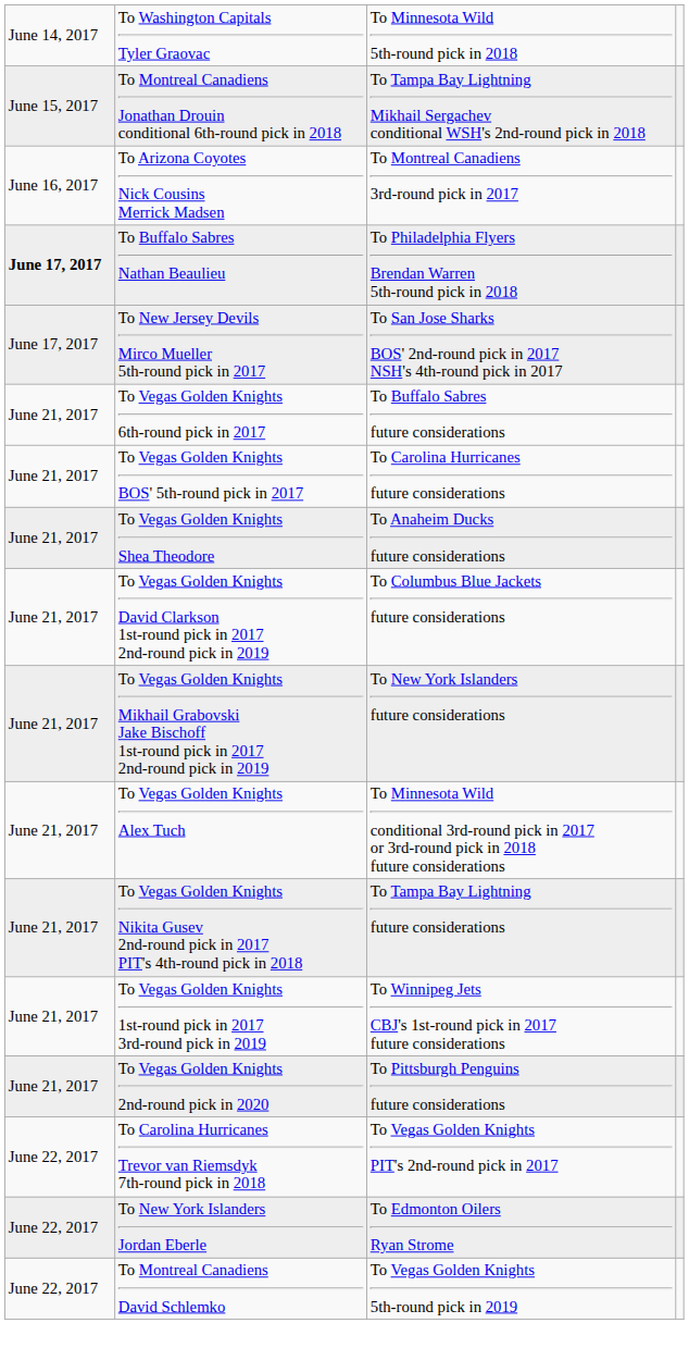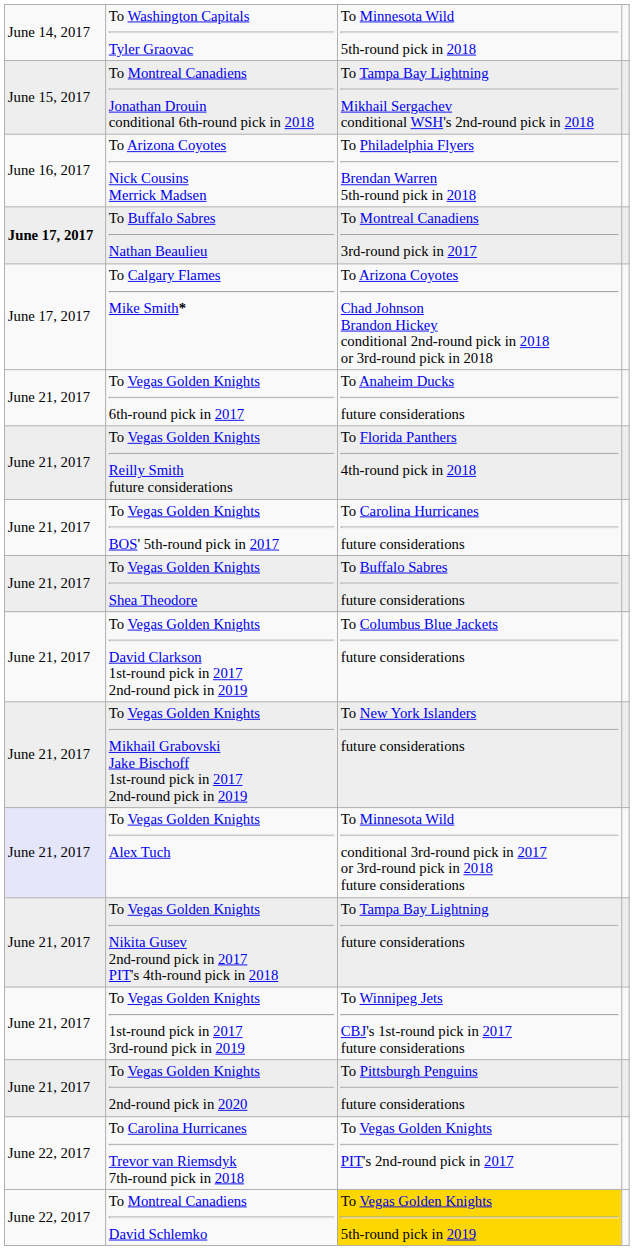 <table class="wikitable" style="border:1px solid #999999; width:680px;">
 <tr>
 <td>June 14, 2017</td>
 <td valign="top">To <a href='#'>Washington Capitals</a><hr> <a href='#'>Tyler Graovac</a></td>
 <td valign="top">To <a href='#'>Minnesota Wild</a><hr> 5th-round pick in <a href='#'>2018</a></td>
 <td></td>
 </tr>
 <tr bgcolor="eeeeee">
 <td>June 15, 2017</td>
 <td valign="top">To <a href='#'>Montreal Canadiens</a><hr> <a href='#'>Jonathan Drouin</a><br><span>conditional</span> 6th-round pick in <a href='#'>2018</a></td>
 <td valign="top">To <a href='#'>Tampa Bay Lightning</a><hr> <a href='#'>Mikhail Sergachev</a><br><span>conditional</span> <a href='#'>WSH</a>'s 2nd-round pick in <a href='#'>2018</a></td>
 <td></td>
 </tr>
 <tr>
 <td>June 16, 2017</td>
 <td valign="top">To <a href='#'>Arizona Coyotes</a><hr> <a href='#'>Nick Cousins</a><br><a href='#'>Merrick Madsen</a></td>
-<td valign="top">To <a href='#'>Montreal Canadiens</a><hr> 3rd-round pick in <a href='#'>2017</a></td>
+<td valign="top">To <a href='#'>Philadelphia Flyers</a><hr> <a href='#'>Brendan Warren</a><br>5th-round pick in <a href='#'>2018</a></td>
 <td></td>
 </tr>
 <tr bgcolor="eeeeee">
 <td><strong>June 17, 2017</strong></td>
 <td valign="top">To <a href='#'>Buffalo Sabres</a><hr> <a href='#'>Nathan Beaulieu</a></td>
-<td valign="top">To <a href='#'>Philadelphia Flyers</a><hr> <a href='#'>Brendan Warren</a><br>5th-round pick in <a href='#'>2018</a></td>
+<td valign="top">To <a href='#'>Montreal Canadiens</a><hr> 3rd-round pick in <a href='#'>2017</a></td>
 <td></td>
 </tr>
-<tr bgcolor="eeeeee">
+<tr>
 <td>June 17, 2017</td>
-<td valign="top">To <a href='#'>New Jersey Devils</a><hr> <a href='#'>Mirco Mueller</a><br>5th-round pick in <a href='#'>2017</a></td>
-<td valign="top">To <a href='#'>San Jose Sharks</a><hr> <a href='#'>BOS</a>' 2nd-round pick in <a href='#'>2017</a><br><a href='#'>NSH</a>'s 4th-round pick in 2017</td>
+<td valign="top">To <a href='#'>Calgary Flames</a><hr> <a href='#'>Mike Smith</a><span><strong>*</strong></span></td>
+<td valign="top">To <a href='#'>Arizona Coyotes</a><hr> <a href='#'>Chad Johnson</a><br><a href='#'>Brandon Hickey</a><br><span>conditional</span> 2nd-round pick in <a href='#'>2018</a><br>or 3rd-round pick in 2018</td>
 <td></td>
 </tr>
 <tr>
 <td>June 21, 2017</td>
 <td valign="top">To <a href='#'>Vegas Golden Knights</a><hr> 6th-round pick in <a href='#'>2017</a></td>
-<td valign="top">To <a href='#'>Buffalo Sabres</a><hr> <span>future considerations</span></td>
+<td valign="top">To <a href='#'>Anaheim Ducks</a><hr> <span>future considerations</span></td>
+<td></td>
+</tr>
+<tr bgcolor="eeeeee">
+<td>June 21, 2017</td>
+<td valign="top">To <a href='#'>Vegas Golden Knights</a><hr> <a href='#'>Reilly Smith</a><br><span>future considerations</span></td>
+<td valign="top">To <a href='#'>Florida Panthers</a><hr> 4th-round pick in <a href='#'>2018</a></td>
 <td></td>
 </tr>
 <tr>
 <td>June 21, 2017</td>
 <td valign="top">To <a href='#'>Vegas Golden Knights</a><hr> <a href='#'>BOS</a>' 5th-round pick in <a href='#'>2017</a></td>
 <td valign="top">To <a href='#'>Carolina Hurricanes</a><hr> <span>future considerations</span></td>
 <td></td>
 </tr>
 <tr bgcolor="eeeeee">
 <td>June 21, 2017</td>
 <td valign="top">To <a href='#'>Vegas Golden Knights</a><hr> <a href='#'>Shea Theodore</a></td>
-<td valign="top">To <a href='#'>Anaheim Ducks</a><hr> <span>future considerations</span></td>
+<td valign="top">To <a href='#'>Buffalo Sabres</a><hr> <span>future considerations</span></td>
 <td></td>
 </tr>
 <tr>
 <td>June 21, 2017</td>
 <td valign="top">To <a href='#'>Vegas Golden Knights</a><hr> <a href='#'>David Clarkson</a><br>1st-round pick in <a href='#'>2017</a><br>2nd-round pick in <a href='#'>2019</a></td>
 <td valign="top">To <a href='#'>Columbus Blue Jackets</a><hr> <span>future considerations</span></td>
 <td></td>
 </tr>
 <tr bgcolor="eeeeee">
 <td>June 21, 2017</td>
 <td valign="top">To <a href='#'>Vegas Golden Knights</a><hr> <a href='#'>Mikhail Grabovski</a><br><a href='#'>Jake Bischoff</a><br>1st-round pick in <a href='#'>2017</a><br>2nd-round pick in <a href='#'>2019</a></td>
 <td valign="top">To <a href='#'>New York Islanders</a><hr> <span>future considerations</span></td>
 <td></td>
 </tr>
 <tr>
-<td>June 21, 2017</td>
+<td style="background: lavender;">June 21, 2017</td>
 <td valign="top">To <a href='#'>Vegas Golden Knights</a><hr> <a href='#'>Alex Tuch</a></td>
 <td valign="top">To <a href='#'>Minnesota Wild</a><hr> <span>conditional</span> 3rd-round pick in <a href='#'>2017</a><br>or 3rd-round pick in <a href='#'>2018</a><br><span>future considerations</span></td>
 <td></td>
 </tr>
 <tr bgcolor="eeeeee">
 <td>June 21, 2017</td>
 <td valign="top">To <a href='#'>Vegas Golden Knights</a><hr> <a href='#'>Nikita Gusev</a><br>2nd-round pick in <a href='#'>2017</a><br><a href='#'>PIT</a>'s 4th-round pick in <a href='#'>2018</a></td>
 <td valign="top">To <a href='#'>Tampa Bay Lightning</a><hr> <span>future considerations</span></td>
 <td></td>
 </tr>
 <tr>
 <td>June 21, 2017</td>
 <td valign="top">To <a href='#'>Vegas Golden Knights</a><hr> 1st-round pick in <a href='#'>2017</a><br>3rd-round pick in <a href='#'>2019</a></td>
 <td valign="top">To <a href='#'>Winnipeg Jets</a><hr> <a href='#'>CBJ</a>'s 1st-round pick in <a href='#'>2017</a><br><span>future considerations</span></td>
 <td></td>
 </tr>
 <tr bgcolor="eeeeee">
 <td>June 21, 2017</td>
 <td valign="top">To <a href='#'>Vegas Golden Knights</a><hr> 2nd-round pick in <a href='#'>2020</a></td>
 <td valign="top">To <a href='#'>Pittsburgh Penguins</a><hr> <span>future considerations</span></td>
 <td></td>
 </tr>
 <tr>
 <td>June 22, 2017</td>
 <td valign="top">To <a href='#'>Carolina Hurricanes</a><hr> <a href='#'>Trevor van Riemsdyk</a> <br>7th-round pick in <a href='#'>2018</a></td>
 <td valign="top">To <a href='#'>Vegas Golden Knights</a><hr> <a href='#'>PIT</a>'s 2nd-round pick in <a href='#'>2017</a></td>
 <td></td>
 </tr>
-<tr bgcolor="eeeeee">
-<td>June 22, 2017</td>
-<td valign="top">To <a href='#'>New York Islanders</a><hr> <a href='#'>Jordan Eberle</a></td>
-<td valign="top">To <a href='#'>Edmonton Oilers</a><hr> <a href='#'>Ryan Strome</a></td>
-<td></td>
-</tr>
 <tr>
 <td>June 22, 2017</td>
 <td valign="top">To <a href='#'>Montreal Canadiens</a><hr> <a href='#'>David Schlemko</a></td>
-<td valign="top">To <a href='#'>Vegas Golden Knights</a><hr> 5th-round pick in <a href='#'>2019</a></td>
+<td valign="top" style="background: gold;">To <a href='#'>Vegas Golden Knights</a><hr> 5th-round pick in <a href='#'>2019</a></td>
 <td></td>
 </tr>
 </table>
